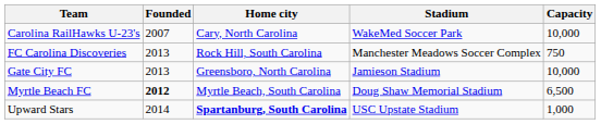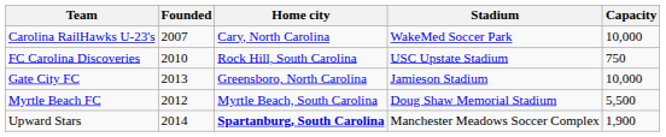 <table class="wikitable sortable collapsible collapsed">
 <tr>
 <th>Team</th>
 <th>Founded</th>
 <th>Home city</th>
 <th>Stadium</th>
 <th>Capacity</th>
 </tr>
 <tr>
 <td><a href='#'>Carolina RailHawks U-23's</a></td>
 <td>2007</td>
 <td><a href='#'>Cary, North Carolina</a></td>
 <td><a href='#'>WakeMed Soccer Park</a></td>
 <td>10,000</td>
 </tr>
 <tr>
 <td><a href='#'>FC Carolina Discoveries</a></td>
-<td>2013</td>
+<td>2010</td>
 <td><a href='#'>Rock Hill, South Carolina</a></td>
-<td>Manchester Meadows Soccer Complex</td>
+<td><a href='#'>USC Upstate Stadium</a></td>
 <td>750</td>
 </tr>
 <tr>
 <td><a href='#'>Gate City FC</a></td>
 <td>2013</td>
 <td><a href='#'>Greensboro, North Carolina</a></td>
 <td><a href='#'>Jamieson Stadium</a></td>
 <td>10,000</td>
 </tr>
 <tr>
 <td><a href='#'>Myrtle Beach FC</a></td>
-<td><strong>2012</strong></td>
+<td>2012</td>
 <td><a href='#'>Myrtle Beach, South Carolina</a></td>
 <td><a href='#'>Doug Shaw Memorial Stadium</a></td>
-<td>6,500</td>
+<td>5,500</td>
 </tr>
 <tr>
 <td>Upward Stars</td>
 <td>2014</td>
 <td><strong><a href='#'>Spartanburg, South Carolina</a></strong></td>
-<td><a href='#'>USC Upstate Stadium</a></td>
-<td>1,000</td>
+<td>Manchester Meadows Soccer Complex</td>
+<td>1,900</td>
 </tr>
 </table>
